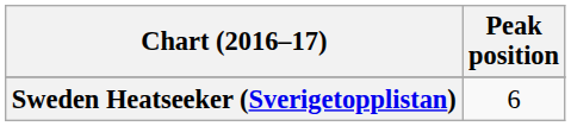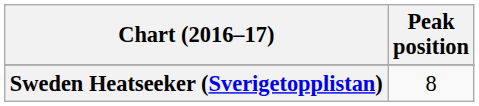 <table class="wikitable plainrowheaders sortable" style="text-align:center;">
 <tr>
 <th scope="col">Chart (2016–17)</th>
 <th scope="col">Peak<br>position</th>
 </tr>
 <tr>
 </tr>
 <tr>
 <th scope="row">Sweden Heatseeker (<a href='#'>Sverigetopplistan</a>)</th>
-<td>6</td>
+<td>8</td>
 </tr>
 </table>
